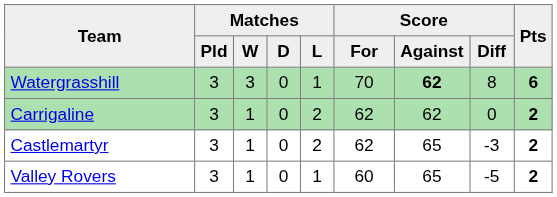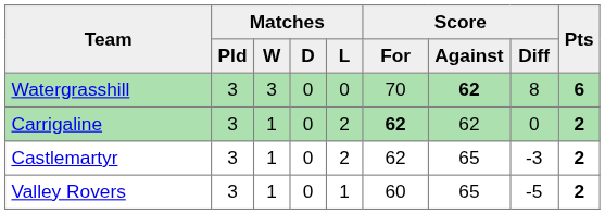 <table style=border-collapse:collapse border=1 cellspacing=0 cellpadding=5>
 <tr align=center bgcolor=#efefef>
 <th rowspan=2 width=165>Team</th>
 <th colspan=4>Matches</th>
 <th colspan=3>Score</th>
 <th rowspan=2width=20>Pts</th>
 </tr>
 <tr align=center bgcolor=#efefef>
 <th width=20>Pld</th>
 <th width=20>W</th>
 <th width=20>D</th>
 <th width=20>L</th>
 <th width=45>For</th>
 <th width=45>Against</th>
 <th width=30>Diff</th>
 </tr>
 <tr align=center style="background:#ACE1AF;">
 <td style="text-align:left;"><a href='#'>Watergrasshill</a></td>
 <td>3</td>
 <td>3</td>
 <td>0</td>
-<td>1</td>
+<td>0</td>
 <td>70</td>
 <td><strong>62</strong></td>
 <td>8</td>
 <td><strong>6</strong></td>
 </tr>
 <tr align=center style="background:#ACE1AF;">
 <td style="text-align:left;"><a href='#'>Carrigaline</a></td>
 <td>3</td>
 <td>1</td>
 <td>0</td>
 <td>2</td>
-<td>62</td>
+<td><strong>62</strong></td>
 <td>62</td>
 <td>0</td>
 <td><strong>2</strong></td>
 </tr>
 <tr align=center>
 <td style="text-align:left;"><a href='#'>Castlemartyr</a></td>
 <td>3</td>
 <td>1</td>
 <td>0</td>
 <td>2</td>
 <td>62</td>
 <td>65</td>
 <td>-3</td>
 <td><strong>2</strong></td>
 </tr>
 <tr align=center>
 <td style="text-align:left;"><a href='#'>Valley Rovers</a></td>
 <td>3</td>
 <td>1</td>
 <td>0</td>
 <td>1</td>
 <td>60</td>
 <td>65</td>
 <td>-5</td>
 <td><strong>2</strong></td>
 </tr>
 </table>
